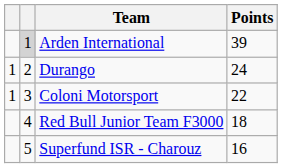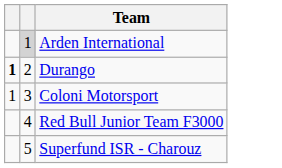 <table class="wikitable" style="font-size: 85%;">
 <tr>
 <th></th>
 <th></th>
 <th>Team</th>
-<th>Points</th>
 </tr>
 <tr>
 <td align="left"></td>
 <td align="center" style="background: lightgrey;">1</td>
 <td> <a href='#'>Arden International</a></td>
-<td>39</td>
 </tr>
 <tr>
-<td align="left"> 1</td>
+<td align="left"><strong> 1</strong></td>
 <td align="center">2</td>
 <td> <a href='#'>Durango</a></td>
-<td>24</td>
 </tr>
 <tr>
 <td align="left"> 1</td>
 <td align="center">3</td>
 <td> <a href='#'>Coloni Motorsport</a></td>
-<td>22</td>
 </tr>
 <tr>
 <td align="left"></td>
 <td align="center">4</td>
 <td> <a href='#'>Red Bull Junior Team F3000</a></td>
-<td>18</td>
 </tr>
 <tr>
 <td align="left"></td>
 <td align="center">5</td>
 <td> <a href='#'>Superfund ISR - Charouz</a></td>
-<td>16</td>
 </tr>
 </table>
